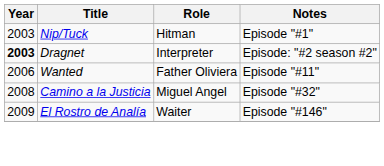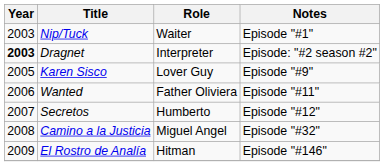 <table class="wikitable">
 <tr>
 <th>Year</th>
 <th>Title</th>
 <th>Role</th>
 <th>Notes</th>
 </tr>
 <tr>
 <td>2003</td>
 <td><em><a href='#'>Nip/Tuck</a></em></td>
-<td>Hitman</td>
+<td>Waiter</td>
 <td>Episode "#1"</td>
 </tr>
 <tr>
 <td><strong>2003</strong></td>
 <td><em>Dragnet</em></td>
 <td>Interpreter</td>
 <td>Episode: "#2 season #2"</td>
 </tr>
 <tr>
+<td>2005</td>
+<td><em><a href='#'>Karen Sisco</a></em></td>
+<td>Lover Guy</td>
+<td>Episode "#9"</td>
+</tr>
+<tr>
 <td>2006</td>
 <td><em>Wanted</em></td>
 <td>Father Oliviera</td>
 <td>Episode "#11"</td>
+</tr>
+<tr>
+<td>2007</td>
+<td><em>Secretos</em></td>
+<td>Humberto</td>
+<td>Episode "#12"</td>
 </tr>
 <tr>
 <td>2008</td>
 <td><em><a href='#'>Camino a la Justicia</a></em></td>
 <td>Miguel Angel</td>
 <td>Episode "#32"</td>
 </tr>
 <tr>
 <td>2009</td>
 <td><em><a href='#'>El Rostro de Analía</a></em></td>
-<td>Waiter</td>
+<td>Hitman</td>
 <td>Episode "#146"</td>
 </tr>
 <tr>
 </tr>
 </table>
